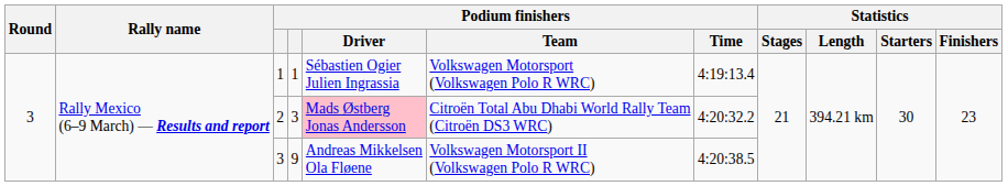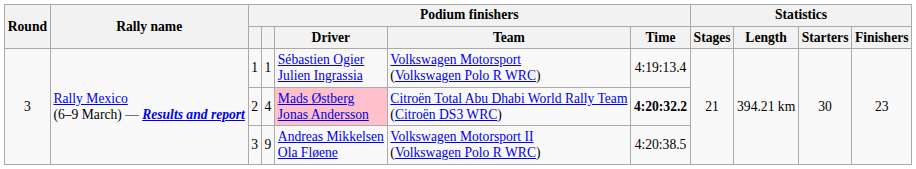 <table class="wikitable" width=90% style="font-size:85%;">
 <tr>
 <th rowspan=2>Round</th>
 <th style="width:22em" rowspan=2>Rally name</th>
 <th colspan=5>Podium finishers</th>
 <th colspan=4>Statistics</th>
 </tr>
 <tr>
 <th></th>
 <th></th>
 <th>Driver</th>
 <th>Team</th>
 <th>Time</th>
 <th>Stages</th>
 <th>Length</th>
 <th>Starters</th>
 <th>Finishers</th>
 </tr>
 <tr>
 <td rowspan=3 align=center>3</td>
 <td rowspan=3 nowrap> <a href='#'>Rally Mexico</a><br>(6–9 March) — <strong><em><a href='#'>Results and report</a></em></strong></td>
 <td align=center>1</td>
 <td align=center>1</td>
 <td nowrap> <a href='#'>Sébastien Ogier</a> <br> <a href='#'>Julien Ingrassia</a></td>
 <td nowrap> <a href='#'>Volkswagen Motorsport</a> <br> (<a href='#'>Volkswagen Polo R WRC</a>)</td>
 <td align=center>4:19:13.4</td>
 <td rowspan=3 align=center>21</td>
 <td rowspan=3 align=center>394.21 km</td>
 <td rowspan=3 align=center>30</td>
 <td rowspan=3 align=center>23</td>
 </tr>
 <tr>
 <td align=center>2</td>
-<td align=center>3</td>
+<td align=center>4</td>
 <td nowrap style="background: pink;"> <a href='#'>Mads Østberg</a><br> <a href='#'>Jonas Andersson</a></td>
 <td nowrap> <a href='#'>Citroën Total Abu Dhabi World Rally Team</a><br> (<a href='#'>Citroën DS3 WRC</a>)</td>
-<td align=center>4:20:32.2</td>
+<td align=center><strong>4:20:32.2</strong></td>
 </tr>
 <tr>
 <td align=center>3</td>
 <td align=center>9</td>
 <td nowrap> <a href='#'>Andreas Mikkelsen</a> <br> <a href='#'>Ola Fløene</a></td>
 <td nowrap> <a href='#'>Volkswagen Motorsport II</a> <br> (<a href='#'>Volkswagen Polo R WRC</a>)</td>
 <td align=center>4:20:38.5</td>
 </tr>
 <tr>
 </tr>
 </table>
